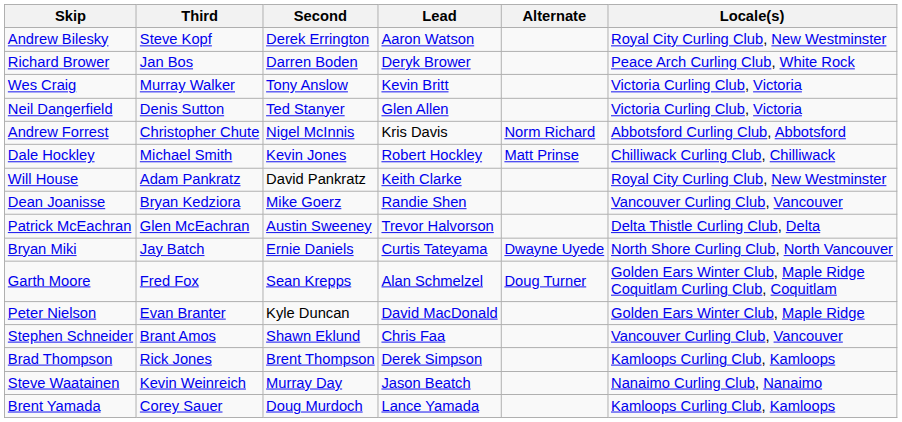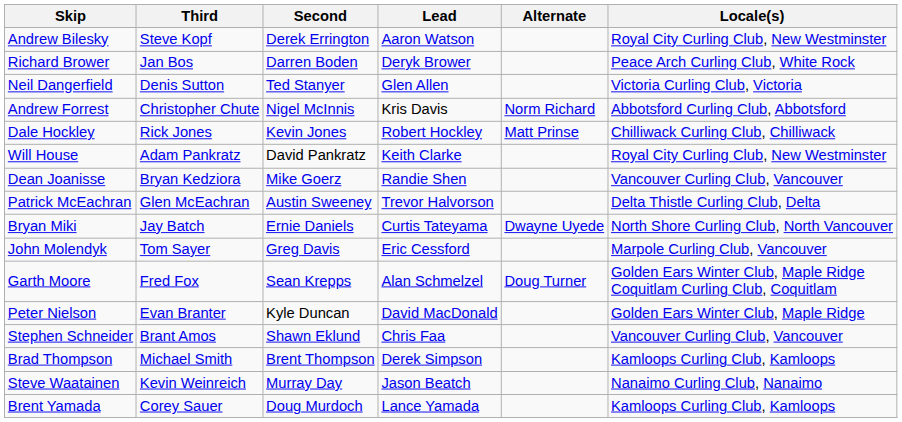 <table class="wikitable">
 <tr>
 <th>Skip</th>
 <th>Third</th>
 <th>Second</th>
 <th>Lead</th>
 <th>Alternate</th>
 <th>Locale(s)</th>
 </tr>
 <tr>
 <td><a href='#'>Andrew Bilesky</a></td>
 <td><a href='#'>Steve Kopf</a></td>
 <td><a href='#'>Derek Errington</a></td>
 <td><a href='#'>Aaron Watson</a></td>
 <td></td>
 <td><a href='#'>Royal City Curling Club</a>, <a href='#'>New Westminster</a></td>
 </tr>
 <tr>
 <td><a href='#'>Richard Brower</a></td>
 <td><a href='#'>Jan Bos</a></td>
 <td><a href='#'>Darren Boden</a></td>
 <td><a href='#'>Deryk Brower</a></td>
 <td></td>
 <td><a href='#'>Peace Arch Curling Club</a>, <a href='#'>White Rock</a></td>
 </tr>
 <tr>
-<td><a href='#'>Wes Craig</a></td>
-<td><a href='#'>Murray Walker</a></td>
-<td><a href='#'>Tony Anslow</a></td>
-<td><a href='#'>Kevin Britt</a></td>
-<td></td>
-<td><a href='#'>Victoria Curling Club</a>, <a href='#'>Victoria</a></td>
-</tr>
-<tr>
 <td><a href='#'>Neil Dangerfield</a></td>
 <td><a href='#'>Denis Sutton</a></td>
 <td><a href='#'>Ted Stanyer</a></td>
 <td><a href='#'>Glen Allen</a></td>
 <td></td>
 <td><a href='#'>Victoria Curling Club</a>, <a href='#'>Victoria</a></td>
 </tr>
 <tr>
 <td><a href='#'>Andrew Forrest</a></td>
 <td><a href='#'>Christopher Chute</a></td>
 <td><a href='#'>Nigel McInnis</a></td>
 <td>Kris Davis</td>
 <td><a href='#'>Norm Richard</a></td>
 <td><a href='#'>Abbotsford Curling Club</a>, <a href='#'>Abbotsford</a></td>
 </tr>
 <tr>
 <td><a href='#'>Dale Hockley</a></td>
-<td><a href='#'>Michael Smith</a></td>
+<td><a href='#'>Rick Jones</a></td>
 <td><a href='#'>Kevin Jones</a></td>
 <td><a href='#'>Robert Hockley</a></td>
 <td><a href='#'>Matt Prinse</a></td>
 <td><a href='#'>Chilliwack Curling Club</a>, <a href='#'>Chilliwack</a></td>
 </tr>
 <tr>
 <td><a href='#'>Will House</a></td>
 <td><a href='#'>Adam Pankratz</a></td>
 <td>David Pankratz</td>
 <td><a href='#'>Keith Clarke</a></td>
 <td></td>
 <td><a href='#'>Royal City Curling Club</a>, <a href='#'>New Westminster</a></td>
 </tr>
 <tr>
 <td><a href='#'>Dean Joanisse</a></td>
 <td><a href='#'>Bryan Kedziora</a></td>
 <td><a href='#'>Mike Goerz</a></td>
 <td><a href='#'>Randie Shen</a></td>
 <td></td>
 <td><a href='#'>Vancouver Curling Club</a>, <a href='#'>Vancouver</a></td>
 </tr>
 <tr>
 <td><a href='#'>Patrick McEachran</a></td>
 <td><a href='#'>Glen McEachran</a></td>
 <td><a href='#'>Austin Sweeney</a></td>
 <td><a href='#'>Trevor Halvorson</a></td>
 <td></td>
 <td><a href='#'>Delta Thistle Curling Club</a>, <a href='#'>Delta</a></td>
 </tr>
 <tr>
 <td><a href='#'>Bryan Miki</a></td>
 <td><a href='#'>Jay Batch</a></td>
 <td><a href='#'>Ernie Daniels</a></td>
 <td><a href='#'>Curtis Tateyama</a></td>
 <td><a href='#'>Dwayne Uyede</a></td>
 <td><a href='#'>North Shore Curling Club</a>, <a href='#'>North Vancouver</a></td>
 </tr>
 <tr>
+<td><a href='#'>John Molendyk</a></td>
+<td><a href='#'>Tom Sayer</a></td>
+<td><a href='#'>Greg Davis</a></td>
+<td><a href='#'>Eric Cessford</a></td>
+<td></td>
+<td><a href='#'>Marpole Curling Club</a>, <a href='#'>Vancouver</a></td>
+</tr>
+<tr>
 <td><a href='#'>Garth Moore</a></td>
 <td><a href='#'>Fred Fox</a></td>
 <td><a href='#'>Sean Krepps</a></td>
 <td><a href='#'>Alan Schmelzel</a></td>
 <td><a href='#'>Doug Turner</a></td>
 <td><a href='#'>Golden Ears Winter Club</a>, <a href='#'>Maple Ridge</a><br><a href='#'>Coquitlam Curling Club</a>, <a href='#'>Coquitlam</a></td>
 </tr>
 <tr>
 <td><a href='#'>Peter Nielson</a></td>
 <td><a href='#'>Evan Branter</a></td>
 <td>Kyle Duncan</td>
 <td><a href='#'>David MacDonald</a></td>
 <td></td>
 <td><a href='#'>Golden Ears Winter Club</a>, <a href='#'>Maple Ridge</a></td>
 </tr>
 <tr>
 <td><a href='#'>Stephen Schneider</a></td>
 <td><a href='#'>Brant Amos</a></td>
 <td><a href='#'>Shawn Eklund</a></td>
 <td><a href='#'>Chris Faa</a></td>
 <td></td>
 <td><a href='#'>Vancouver Curling Club</a>, <a href='#'>Vancouver</a></td>
 </tr>
 <tr>
 <td><a href='#'>Brad Thompson</a></td>
-<td><a href='#'>Rick Jones</a></td>
+<td><a href='#'>Michael Smith</a></td>
 <td><a href='#'>Brent Thompson</a></td>
 <td><a href='#'>Derek Simpson</a></td>
 <td></td>
 <td><a href='#'>Kamloops Curling Club</a>, <a href='#'>Kamloops</a></td>
 </tr>
 <tr>
 <td><a href='#'>Steve Waatainen</a></td>
 <td><a href='#'>Kevin Weinreich</a></td>
 <td><a href='#'>Murray Day</a></td>
 <td><a href='#'>Jason Beatch</a></td>
 <td></td>
 <td><a href='#'>Nanaimo Curling Club</a>, <a href='#'>Nanaimo</a></td>
 </tr>
 <tr>
 <td><a href='#'>Brent Yamada</a></td>
 <td><a href='#'>Corey Sauer</a></td>
 <td><a href='#'>Doug Murdoch</a></td>
 <td><a href='#'>Lance Yamada</a></td>
 <td></td>
 <td><a href='#'>Kamloops Curling Club</a>, <a href='#'>Kamloops</a></td>
 </tr>
 </table>
